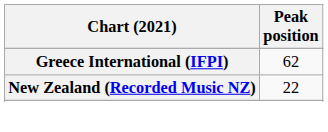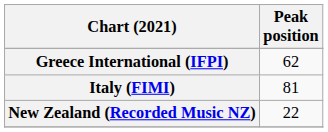 <table class="wikitable sortable plainrowheaders" style="text-align:center">
 <tr>
 <th scope="col">Chart (2021)</th>
 <th scope="col">Peak<br>position</th>
 </tr>
 <tr>
 </tr>
 <tr>
 </tr>
 <tr>
 </tr>
 <tr>
 </tr>
 <tr>
 <th scope="row">Greece International (<a href='#'>IFPI</a>)</th>
 <td>62</td>
+</tr>
+<tr>
+<th scope="row">Italy (<a href='#'>FIMI</a>)</th>
+<td align="center">81</td>
 </tr>
 <tr>
 <th scope="row">New Zealand (<a href='#'>Recorded Music NZ</a>)</th>
 <td>22</td>
 </tr>
 <tr>
 </tr>
 <tr>
 </tr>
 <tr>
 </tr>
 <tr>
 </tr>
 <tr>
 </tr>
 <tr>
 </tr>
 <tr>
 </tr>
 <tr>
 </tr>
 <tr>
 </tr>
 </table>
